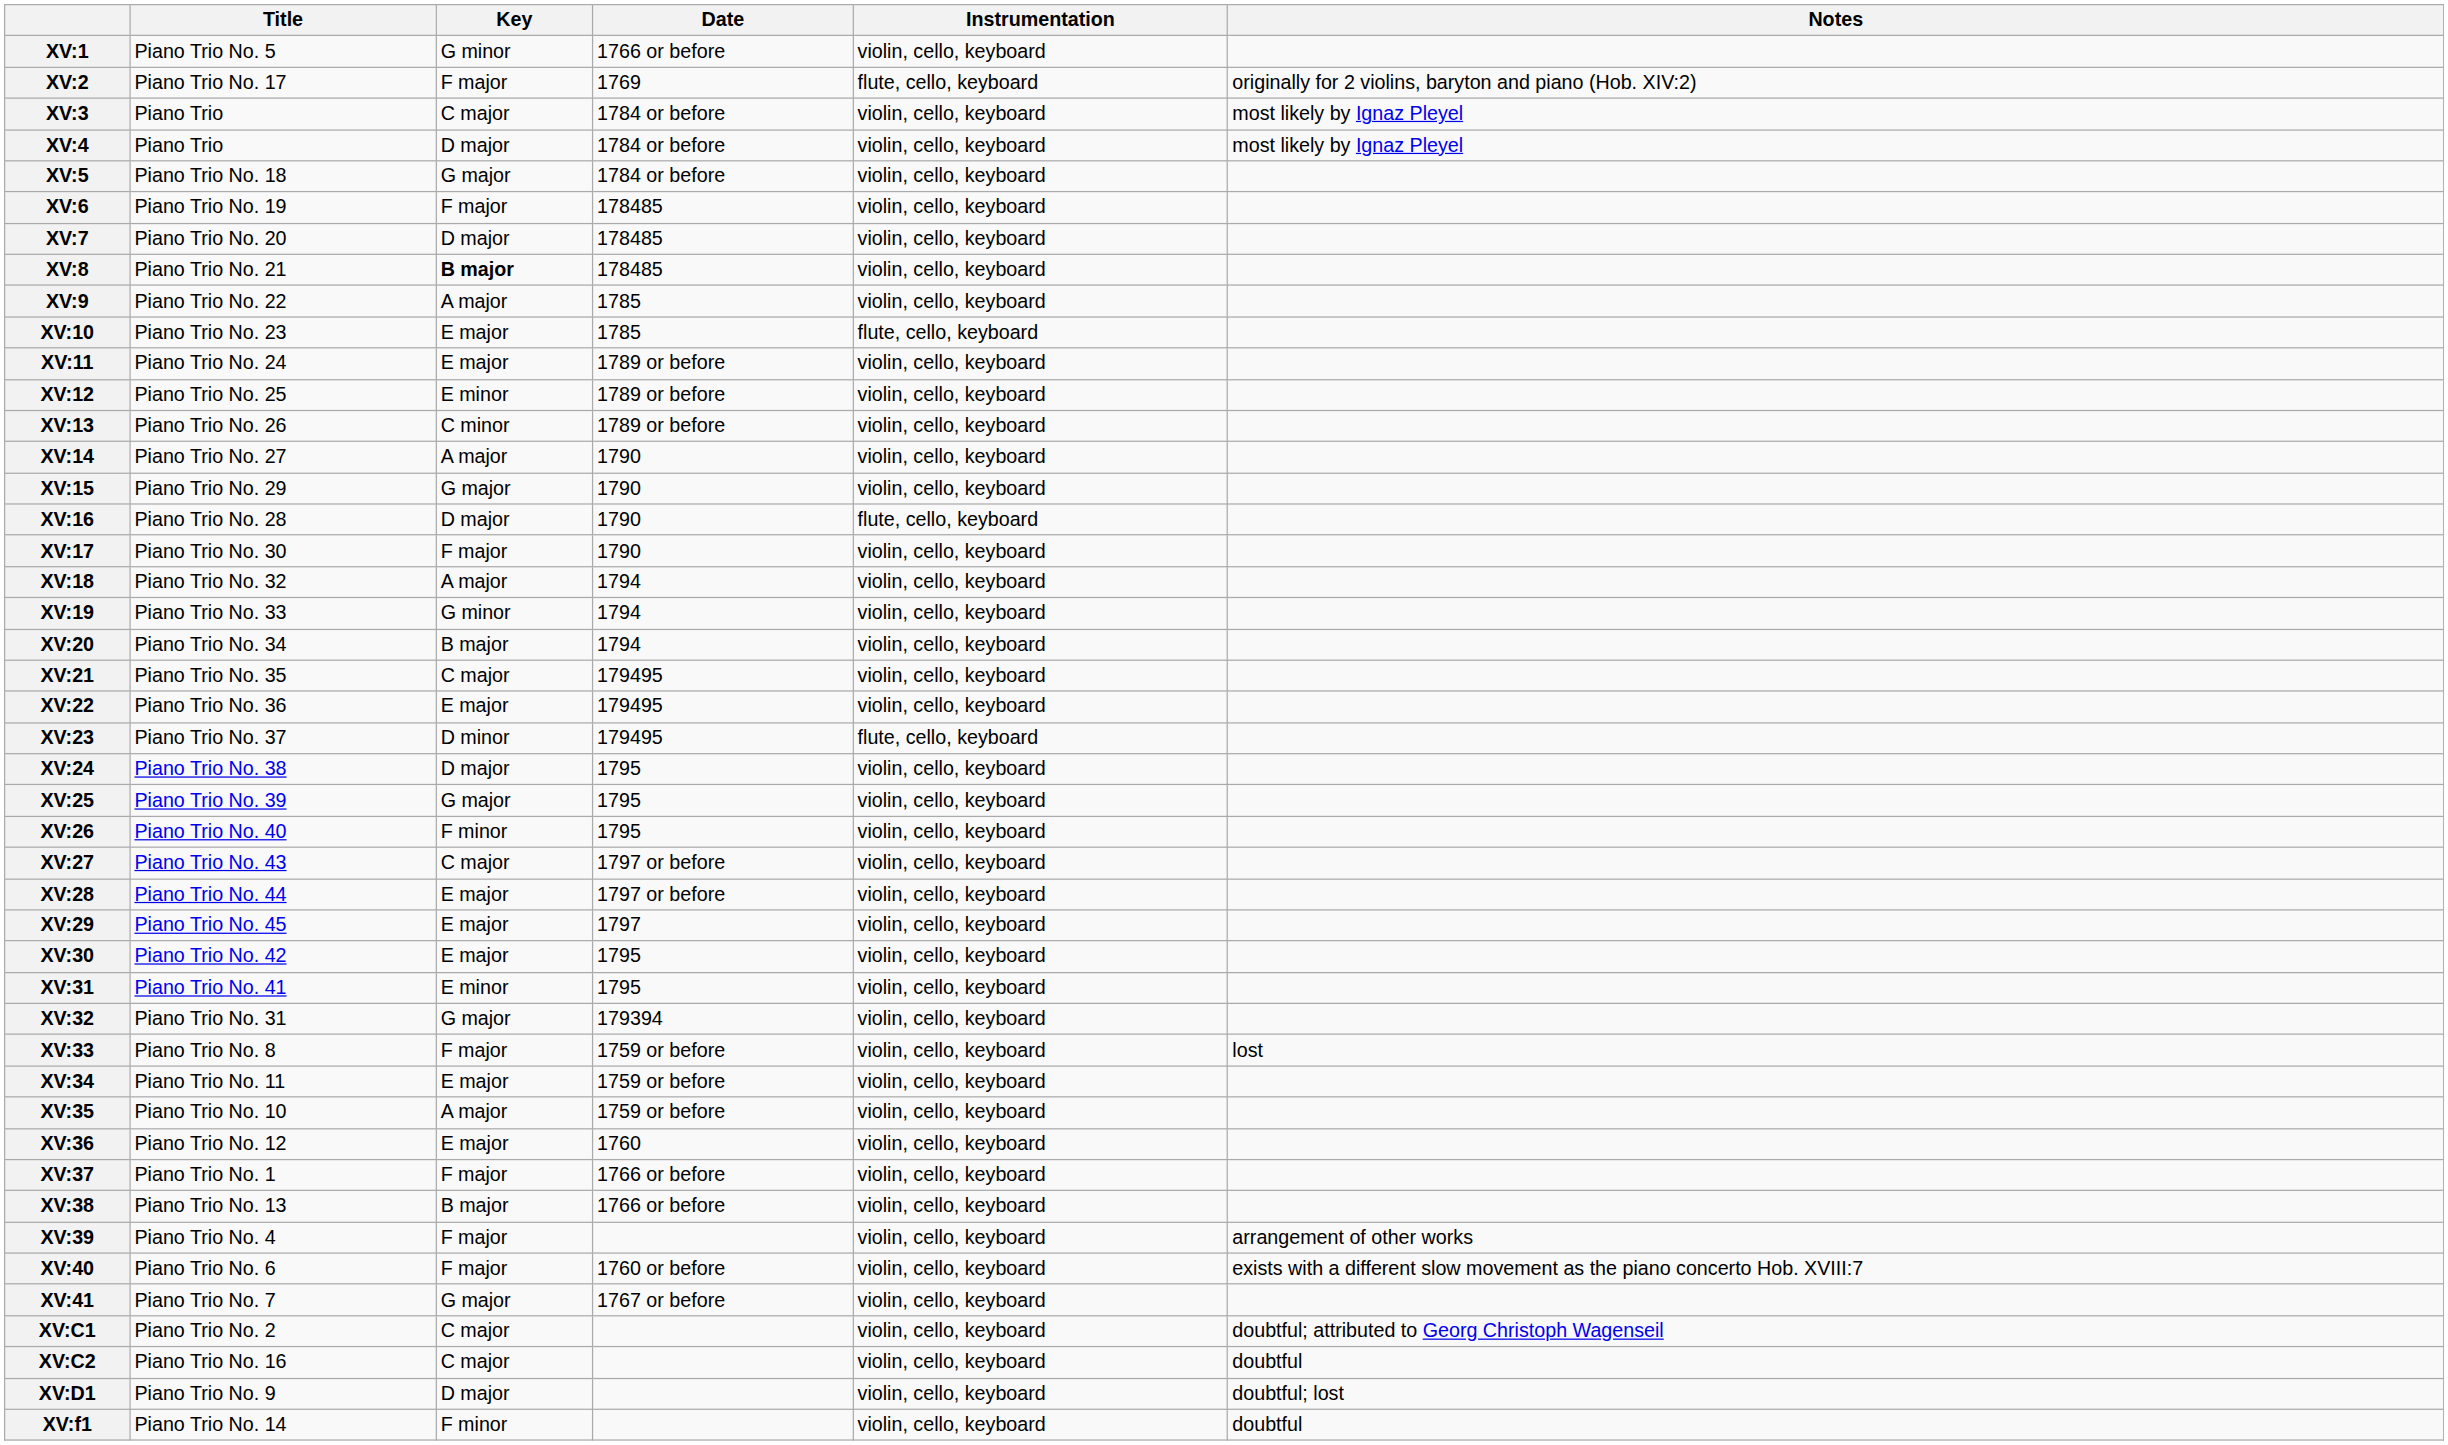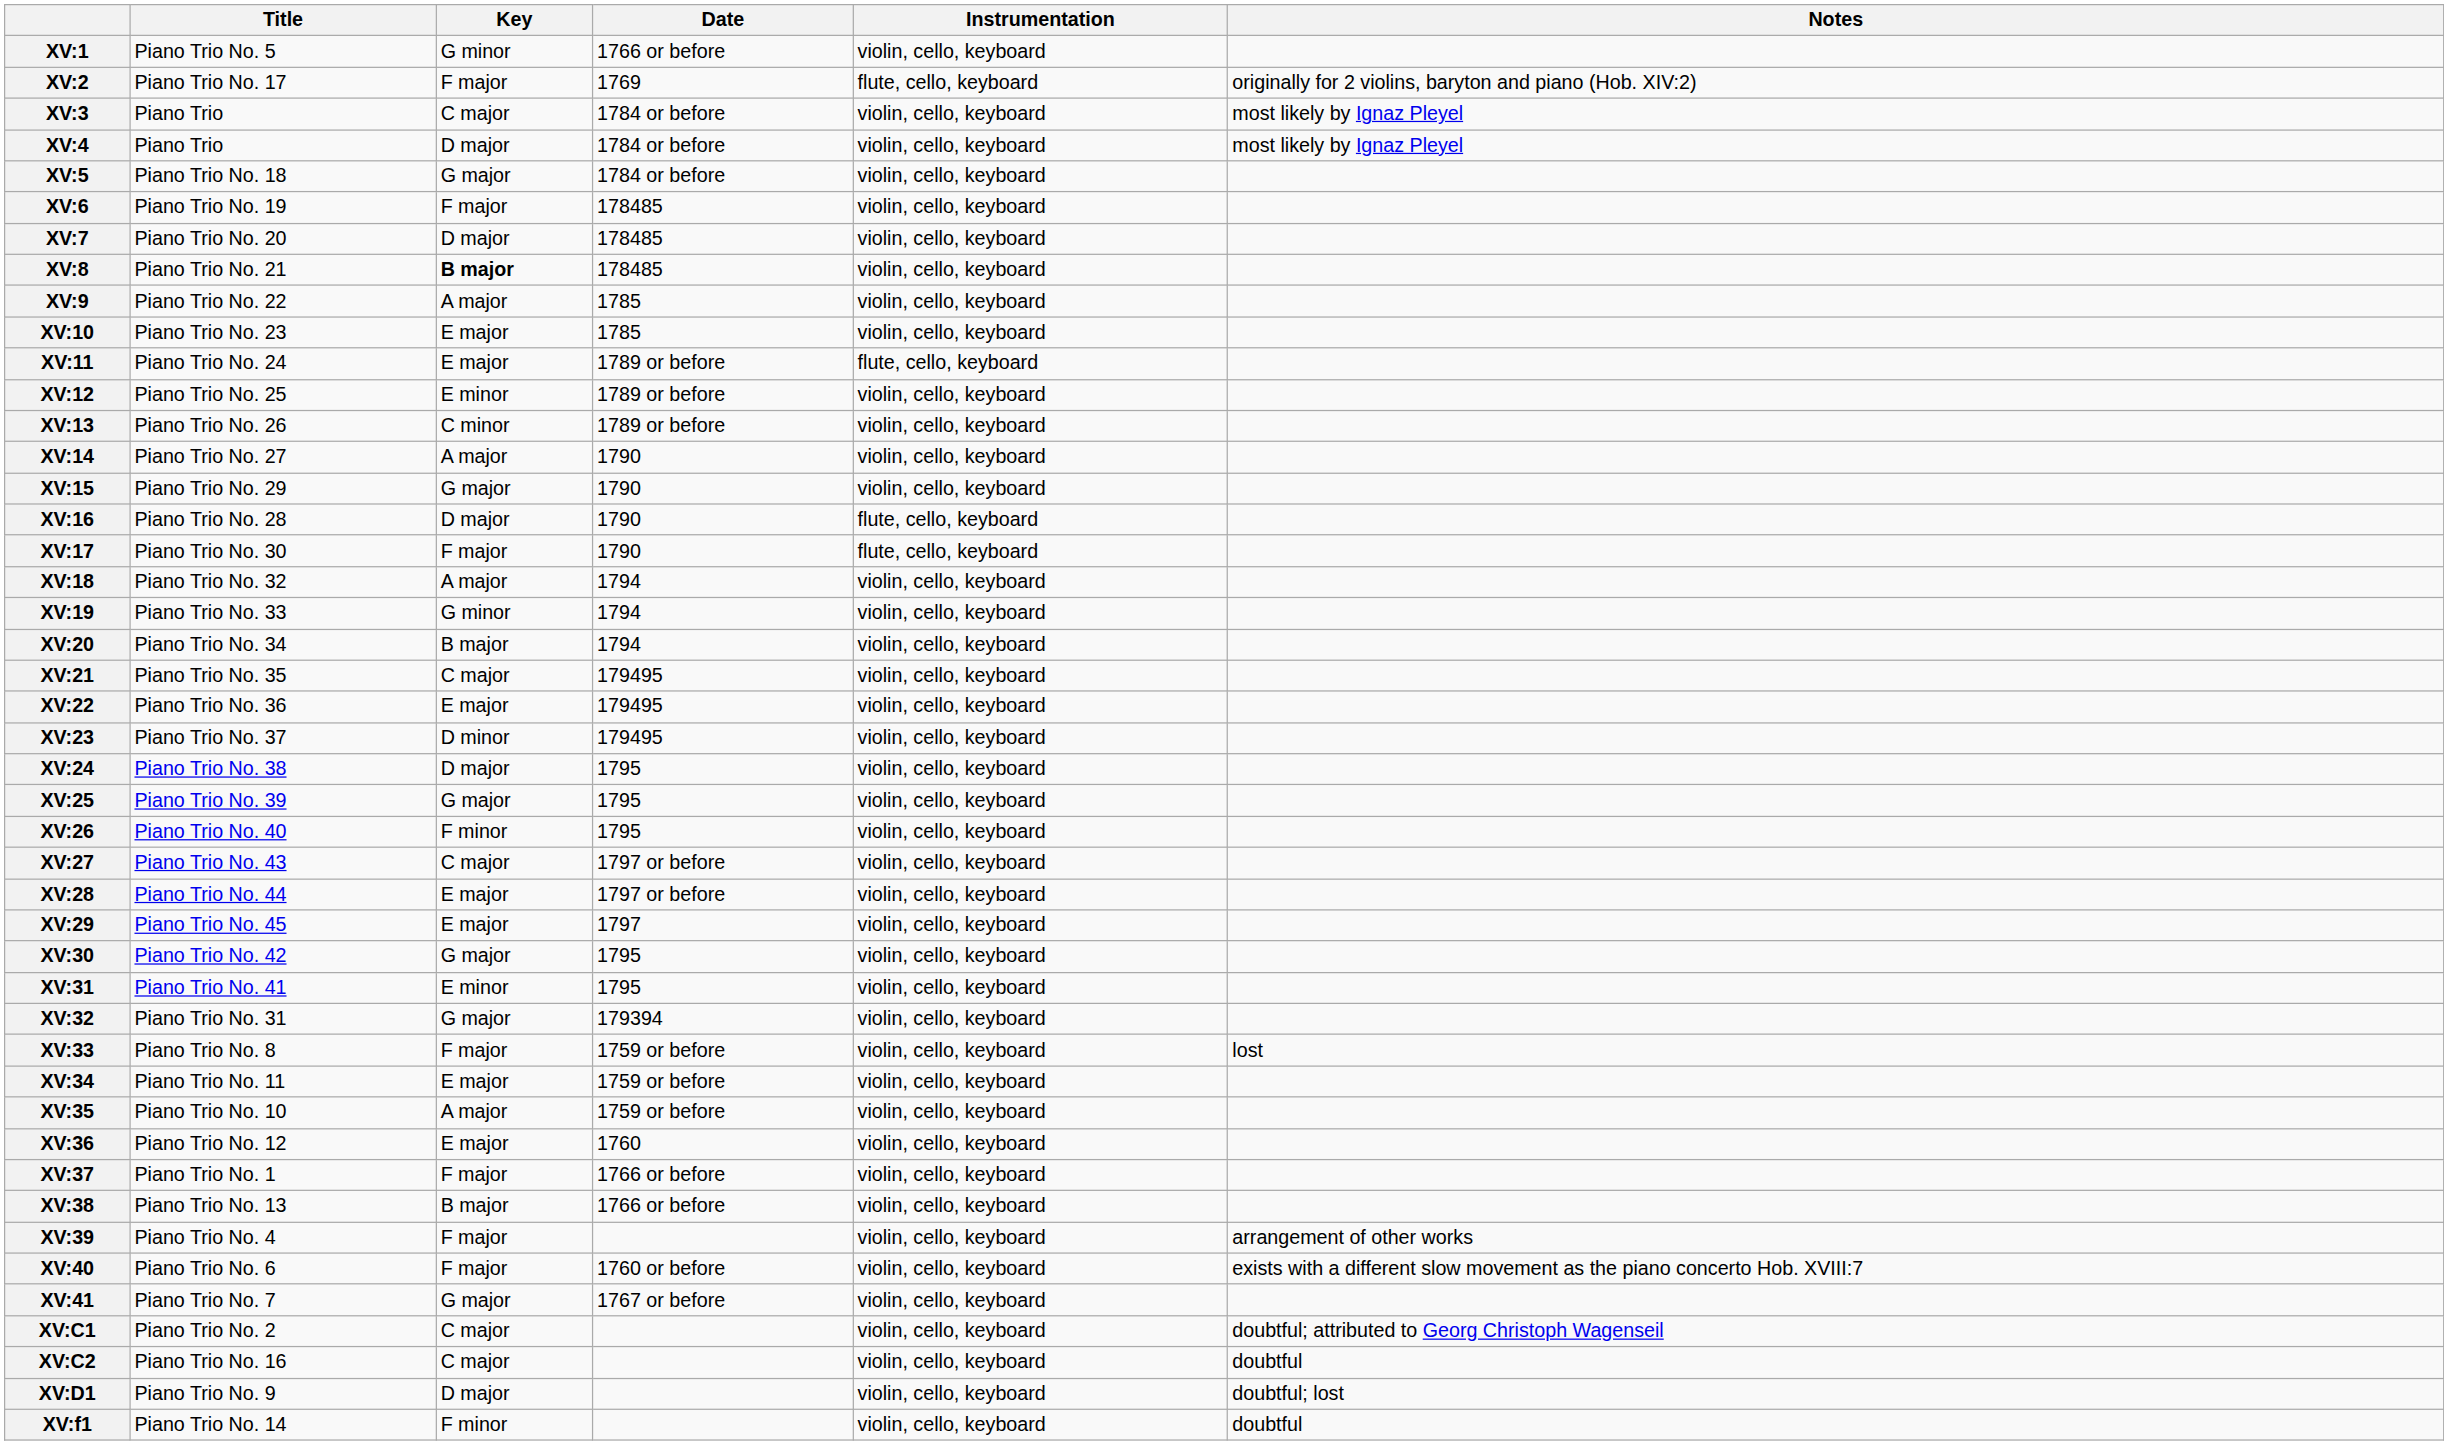 <table class="wikitable sortable" style="text-align: left" width=100%>
 <tr>
 <th scope="col"><a href='#'></a></th>
 <th scope="col">Title</th>
 <th scope="col">Key</th>
 <th scope="col">Date</th>
 <th scope="col">Instrumentation</th>
 <th scope="col">Notes</th>
 </tr>
 <tr>
 <th scope="row">XV:1</th>
 <td>Piano Trio No. 5</td>
 <td>G minor</td>
 <td>1766 or before</td>
 <td>violin, cello, keyboard</td>
 <td></td>
 </tr>
 <tr>
 <th scope="row">XV:2</th>
 <td>Piano Trio No. 17</td>
 <td>F major</td>
 <td> 1769</td>
 <td>flute, cello, keyboard</td>
 <td>originally for 2 violins, baryton and piano (Hob. XIV:2)</td>
 </tr>
 <tr>
 <th scope="row">XV:3</th>
 <td>Piano Trio</td>
 <td>C major</td>
 <td>1784 or before</td>
 <td>violin, cello, keyboard</td>
 <td>most likely by <a href='#'>Ignaz Pleyel</a></td>
 </tr>
 <tr>
 <th scope="row">XV:4</th>
 <td>Piano Trio</td>
 <td>D major</td>
 <td>1784 or before</td>
 <td>violin, cello, keyboard</td>
 <td>most likely by <a href='#'>Ignaz Pleyel</a></td>
 </tr>
 <tr>
 <th scope="row">XV:5</th>
 <td>Piano Trio No. 18</td>
 <td>G major</td>
 <td>1784 or before</td>
 <td>violin, cello, keyboard</td>
 <td></td>
 </tr>
 <tr>
 <th scope="row">XV:6</th>
 <td>Piano Trio No. 19</td>
 <td>F major</td>
 <td>178485</td>
 <td>violin, cello, keyboard</td>
 <td></td>
 </tr>
 <tr>
 <th scope="row">XV:7</th>
 <td>Piano Trio No. 20</td>
 <td>D major</td>
 <td>178485</td>
 <td>violin, cello, keyboard</td>
 <td></td>
 </tr>
 <tr>
 <th scope="row">XV:8</th>
 <td>Piano Trio No. 21</td>
 <td><strong>B major</strong></td>
 <td>178485</td>
 <td>violin, cello, keyboard</td>
 <td></td>
 </tr>
 <tr>
 <th scope="row">XV:9</th>
 <td>Piano Trio No. 22</td>
 <td>A major</td>
 <td>1785</td>
 <td>violin, cello, keyboard</td>
 <td></td>
 </tr>
 <tr>
 <th scope="row">XV:10</th>
 <td>Piano Trio No. 23</td>
 <td>E major</td>
 <td>1785</td>
-<td>flute, cello, keyboard</td>
+<td>violin, cello, keyboard</td>
 <td></td>
 </tr>
 <tr>
 <th scope="row">XV:11</th>
 <td>Piano Trio No. 24</td>
 <td>E major</td>
 <td>1789 or before</td>
-<td>violin, cello, keyboard</td>
+<td>flute, cello, keyboard</td>
 <td></td>
 </tr>
 <tr>
 <th scope="row">XV:12</th>
 <td>Piano Trio No. 25</td>
 <td>E minor</td>
 <td>1789 or before</td>
 <td>violin, cello, keyboard</td>
 <td></td>
 </tr>
 <tr>
 <th scope="row">XV:13</th>
 <td>Piano Trio No. 26</td>
 <td>C minor</td>
 <td>1789 or before</td>
 <td>violin, cello, keyboard</td>
 <td></td>
 </tr>
 <tr>
 <th scope="row">XV:14</th>
 <td>Piano Trio No. 27</td>
 <td>A major</td>
 <td>1790</td>
 <td>violin, cello, keyboard</td>
 <td></td>
 </tr>
 <tr>
 <th scope="row">XV:15</th>
 <td>Piano Trio No. 29</td>
 <td>G major</td>
 <td>1790</td>
 <td>violin, cello, keyboard</td>
 <td></td>
 </tr>
 <tr>
 <th scope="row">XV:16</th>
 <td>Piano Trio No. 28</td>
 <td>D major</td>
 <td>1790</td>
 <td>flute, cello, keyboard</td>
 <td></td>
 </tr>
 <tr>
 <th scope="row">XV:17</th>
 <td>Piano Trio No. 30</td>
 <td>F major</td>
 <td>1790</td>
-<td>violin, cello, keyboard</td>
+<td>flute, cello, keyboard</td>
 <td></td>
 </tr>
 <tr>
 <th scope="row">XV:18</th>
 <td>Piano Trio No. 32</td>
 <td>A major</td>
 <td>1794</td>
 <td>violin, cello, keyboard</td>
 <td></td>
 </tr>
 <tr>
 <th scope="row">XV:19</th>
 <td>Piano Trio No. 33</td>
 <td>G minor</td>
 <td>1794</td>
 <td>violin, cello, keyboard</td>
 <td></td>
 </tr>
 <tr>
 <th scope="row">XV:20</th>
 <td>Piano Trio No. 34</td>
 <td>B major</td>
 <td>1794</td>
 <td>violin, cello, keyboard</td>
 <td></td>
 </tr>
 <tr>
 <th scope="row">XV:21</th>
 <td>Piano Trio No. 35</td>
 <td>C major</td>
 <td>179495</td>
 <td>violin, cello, keyboard</td>
 <td></td>
 </tr>
 <tr>
 <th scope="row">XV:22</th>
 <td>Piano Trio No. 36</td>
 <td>E major</td>
 <td>179495</td>
 <td>violin, cello, keyboard</td>
 <td></td>
 </tr>
 <tr>
 <th scope="row">XV:23</th>
 <td>Piano Trio No. 37</td>
 <td>D minor</td>
 <td>179495</td>
-<td>flute, cello, keyboard</td>
+<td>violin, cello, keyboard</td>
 <td></td>
 </tr>
 <tr>
 <th scope="row">XV:24</th>
 <td><a href='#'>Piano Trio No. 38</a></td>
 <td>D major</td>
 <td>1795</td>
 <td>violin, cello, keyboard</td>
 <td></td>
 </tr>
 <tr>
 <th scope="row">XV:25</th>
 <td><a href='#'>Piano Trio No. 39</a></td>
 <td>G major</td>
 <td>1795</td>
 <td>violin, cello, keyboard</td>
 <td></td>
 </tr>
 <tr>
 <th scope="row">XV:26</th>
 <td><a href='#'>Piano Trio No. 40</a></td>
 <td>F minor</td>
 <td>1795</td>
 <td>violin, cello, keyboard</td>
 <td></td>
 </tr>
 <tr>
 <th scope="row">XV:27</th>
 <td><a href='#'>Piano Trio No. 43</a></td>
 <td>C major</td>
 <td>1797 or before</td>
 <td>violin, cello, keyboard</td>
 <td></td>
 </tr>
 <tr>
 <th scope="row">XV:28</th>
 <td><a href='#'>Piano Trio No. 44</a></td>
 <td>E major</td>
 <td>1797 or before</td>
 <td>violin, cello, keyboard</td>
 <td></td>
 </tr>
 <tr>
 <th scope="row">XV:29</th>
 <td><a href='#'>Piano Trio No. 45</a></td>
 <td>E major</td>
 <td>1797</td>
 <td>violin, cello, keyboard</td>
 <td></td>
 </tr>
 <tr>
 <th scope="row">XV:30</th>
 <td><a href='#'>Piano Trio No. 42</a></td>
-<td>E major</td>
+<td>G major</td>
 <td>1795</td>
 <td>violin, cello, keyboard</td>
 <td></td>
 </tr>
 <tr>
 <th scope="row">XV:31</th>
 <td><a href='#'>Piano Trio No. 41</a></td>
 <td>E minor</td>
 <td>1795</td>
 <td>violin, cello, keyboard</td>
 <td></td>
 </tr>
 <tr>
 <th scope="row">XV:32</th>
 <td>Piano Trio No. 31</td>
 <td>G major</td>
 <td>179394</td>
 <td>violin, cello, keyboard</td>
 <td></td>
 </tr>
 <tr>
 <th scope="row">XV:33</th>
 <td>Piano Trio No. 8</td>
 <td>F major</td>
 <td>1759 or before</td>
 <td>violin, cello, keyboard</td>
 <td>lost</td>
 </tr>
 <tr>
 <th scope="row">XV:34</th>
 <td>Piano Trio No. 11</td>
 <td>E major</td>
 <td>1759 or before</td>
 <td>violin, cello, keyboard</td>
 <td></td>
 </tr>
 <tr>
 <th scope="row">XV:35</th>
 <td>Piano Trio No. 10</td>
 <td>A major</td>
 <td>1759 or before</td>
 <td>violin, cello, keyboard</td>
 <td></td>
 </tr>
 <tr>
 <th scope="row">XV:36</th>
 <td>Piano Trio No. 12</td>
 <td>E major</td>
 <td> 1760</td>
 <td>violin, cello, keyboard</td>
 <td></td>
 </tr>
 <tr>
 <th scope="row">XV:37</th>
 <td>Piano Trio No. 1</td>
 <td>F major</td>
 <td>1766 or before</td>
 <td>violin, cello, keyboard</td>
 <td></td>
 </tr>
 <tr>
 <th scope="row">XV:38</th>
 <td>Piano Trio No. 13</td>
 <td>B major</td>
 <td>1766 or before</td>
 <td>violin, cello, keyboard</td>
 <td></td>
 </tr>
 <tr>
 <th scope="row">XV:39</th>
 <td>Piano Trio No. 4</td>
 <td>F major</td>
 <td></td>
 <td>violin, cello, keyboard</td>
 <td>arrangement of other works</td>
 </tr>
 <tr>
 <th scope="row">XV:40</th>
 <td>Piano Trio No. 6</td>
 <td>F major</td>
 <td>1760 or before</td>
 <td>violin, cello, keyboard</td>
 <td>exists with a different slow movement as the piano concerto Hob. XVIII:7</td>
 </tr>
 <tr>
 <th scope="row">XV:41</th>
 <td>Piano Trio No. 7</td>
 <td>G major</td>
 <td>1767 or before</td>
 <td>violin, cello, keyboard</td>
 <td></td>
 </tr>
 <tr>
 <th scope="row">XV:C1</th>
 <td>Piano Trio No. 2</td>
 <td>C major</td>
 <td></td>
 <td>violin, cello, keyboard</td>
 <td>doubtful; attributed to <a href='#'>Georg Christoph Wagenseil</a></td>
 </tr>
 <tr>
 <th scope="row">XV:C2</th>
 <td>Piano Trio No. 16</td>
 <td>C major</td>
 <td></td>
 <td>violin, cello, keyboard</td>
 <td>doubtful</td>
 </tr>
 <tr>
 <th scope="row">XV:D1</th>
 <td>Piano Trio No. 9</td>
 <td>D major</td>
 <td></td>
 <td>violin, cello, keyboard</td>
 <td>doubtful; lost</td>
 </tr>
 <tr>
 <th scope="row">XV:f1</th>
 <td>Piano Trio No. 14</td>
 <td>F minor</td>
 <td></td>
 <td>violin, cello, keyboard</td>
 <td>doubtful</td>
 </tr>
 </table>
